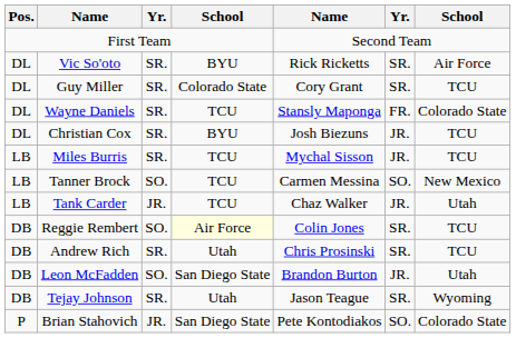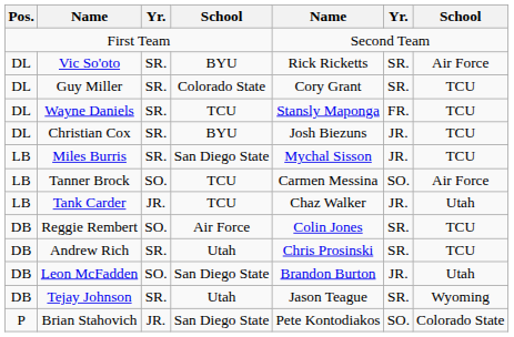 <table class="wikitable">
 <tr>
 <th>Pos.</th>
 <th>Name</th>
 <th>Yr.</th>
 <th>School</th>
 <th>Name</th>
 <th>Yr.</th>
 <th>School</th>
 </tr>
 <tr>
 <td colspan="4" style="text-align:center;">First Team</td>
 <td colspan="4" style="text-align:center;">Second Team</td>
 </tr>
 <tr style="text-align:center;">
 <td>DL</td>
 <td><a href='#'>Vic So'oto</a></td>
 <td>SR.</td>
 <td>BYU</td>
 <td>Rick Ricketts</td>
 <td>SR.</td>
 <td>Air Force</td>
 </tr>
 <tr style="text-align:center;">
 <td>DL</td>
 <td>Guy Miller</td>
 <td>SR.</td>
 <td>Colorado State</td>
 <td>Cory Grant</td>
 <td>SR.</td>
 <td>TCU</td>
 </tr>
 <tr style="text-align:center;">
 <td>DL</td>
 <td><a href='#'>Wayne Daniels</a></td>
 <td>SR.</td>
 <td>TCU</td>
 <td><a href='#'>Stansly Maponga</a></td>
 <td>FR.</td>
-<td>Colorado State</td>
+<td>TCU</td>
 </tr>
 <tr style="text-align:center;">
 <td>DL</td>
 <td>Christian Cox</td>
 <td>SR.</td>
 <td>BYU</td>
 <td>Josh Biezuns</td>
 <td>JR.</td>
 <td>TCU</td>
 </tr>
 <tr style="text-align:center;">
 <td>LB</td>
 <td><a href='#'>Miles Burris</a></td>
 <td>SR.</td>
-<td>TCU</td>
+<td>San Diego State</td>
 <td><a href='#'>Mychal Sisson</a></td>
 <td>JR.</td>
 <td>TCU</td>
 </tr>
 <tr style="text-align:center;">
 <td>LB</td>
 <td>Tanner Brock</td>
 <td>SO.</td>
 <td>TCU</td>
 <td>Carmen Messina</td>
 <td>SO.</td>
-<td>New Mexico</td>
+<td>Air Force</td>
 </tr>
 <tr style="text-align:center;">
 <td>LB</td>
 <td><a href='#'>Tank Carder</a></td>
 <td>JR.</td>
 <td>TCU</td>
 <td>Chaz Walker</td>
 <td>JR.</td>
 <td>Utah</td>
 </tr>
 <tr style="text-align:center;">
 <td>DB</td>
 <td>Reggie Rembert</td>
 <td>SO.</td>
-<td style="background: lightyellow;">Air Force</td>
+<td>Air Force</td>
 <td><a href='#'>Colin Jones</a></td>
 <td>SR.</td>
 <td>TCU</td>
 </tr>
 <tr style="text-align:center;">
 <td>DB</td>
 <td>Andrew Rich</td>
 <td>SR.</td>
 <td>Utah</td>
 <td><a href='#'>Chris Prosinski</a></td>
 <td>SR.</td>
 <td>TCU</td>
 </tr>
 <tr style="text-align:center;">
 <td>DB</td>
 <td><a href='#'>Leon McFadden</a></td>
 <td>SO.</td>
 <td>San Diego State</td>
 <td><a href='#'>Brandon Burton</a></td>
 <td>JR.</td>
 <td>Utah</td>
 </tr>
 <tr style="text-align:center;">
 <td>DB</td>
 <td><a href='#'>Tejay Johnson</a></td>
 <td>SR.</td>
 <td>Utah</td>
 <td>Jason Teague</td>
 <td>SR.</td>
 <td>Wyoming</td>
 </tr>
 <tr style="text-align:center;">
 <td>P</td>
 <td>Brian Stahovich</td>
 <td>JR.</td>
 <td>San Diego State</td>
 <td>Pete Kontodiakos</td>
 <td>SO.</td>
 <td>Colorado State</td>
 </tr>
 </table>
